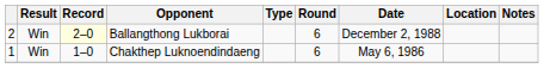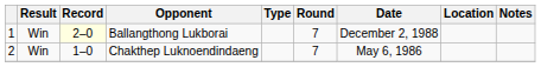 <table class="wikitable" style="text-align:center">
 <tr>
 <th></th>
 <th>Result</th>
 <th>Record</th>
 <th>Opponent</th>
 <th>Type</th>
 <th>Round</th>
 <th>Date</th>
 <th>Location</th>
 <th>Notes</th>
 </tr>
 <tr>
-<td>2</td>
+<td>1</td>
 <td>Win</td>
 <td style="background: lightyellow;">2–0</td>
 <td style="text-align:left;">Ballangthong Lukborai</td>
 <td></td>
-<td>6</td>
+<td>7</td>
 <td>December 2, 1988</td>
 <td style="text-align:left;"> </td>
 <td></td>
 </tr>
 <tr>
-<td>1</td>
+<td>2</td>
 <td>Win</td>
 <td>1–0</td>
 <td style="text-align:left;">Chakthep Luknoendindaeng</td>
 <td></td>
-<td>6</td>
+<td>7</td>
 <td>May 6, 1986</td>
 <td style="text-align:left;"> </td>
 <td></td>
 </tr>
 <tr>
 </tr>
 </table>
